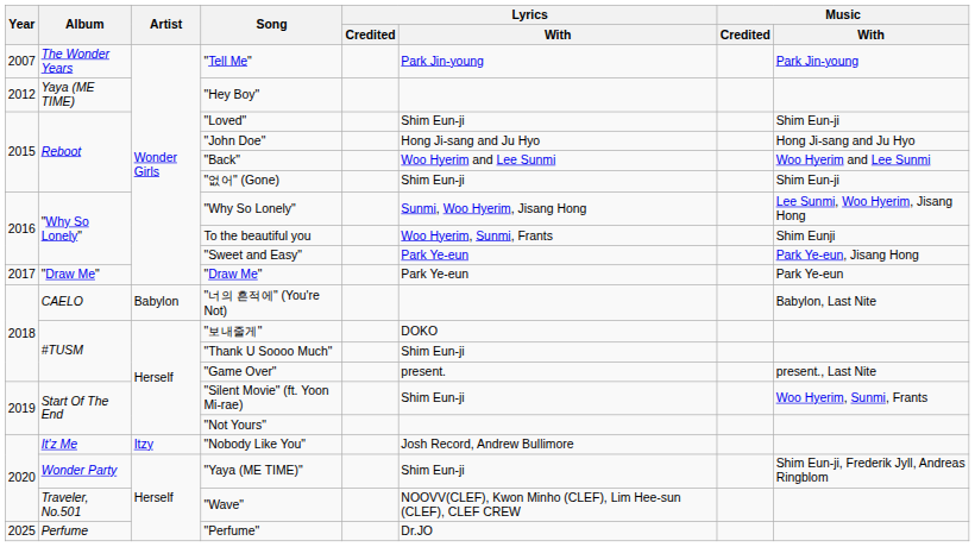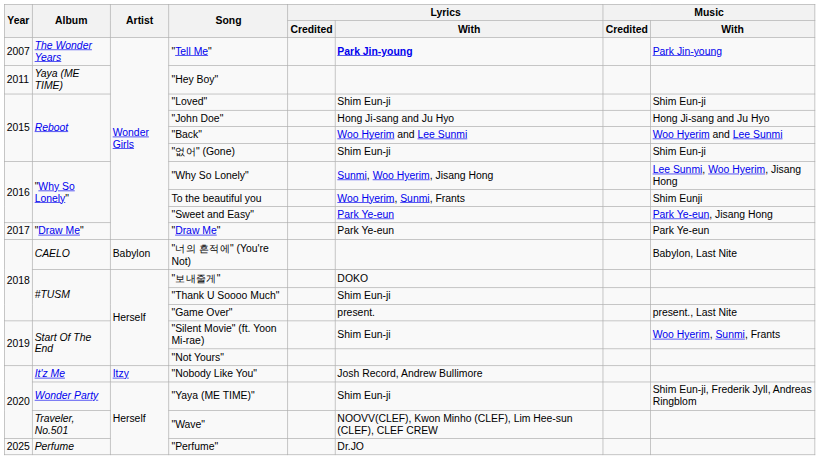 <table class="wikitable">
 <tr>
 <th rowspan="2">Year</th>
 <th rowspan="2">Album</th>
 <th rowspan="2">Artist</th>
 <th rowspan="2">Song</th>
 <th colspan="2">Lyrics</th>
 <th colspan="2">Music</th>
 </tr>
 <tr>
 <th>Credited</th>
 <th>With</th>
 <th>Credited</th>
 <th>With</th>
 </tr>
 <tr>
 <td>2007</td>
 <td><em><a href='#'>The Wonder Years</a></em></td>
 <td rowspan="10"><a href='#'>Wonder Girls</a></td>
 <td>"<a href='#'>Tell Me</a>"</td>
 <td></td>
-<td><a href='#'>Park Jin-young</a></td>
+<td><strong><a href='#'>Park Jin-young</a></strong></td>
 <td></td>
 <td><a href='#'>Park Jin-young</a></td>
 </tr>
 <tr>
-<td>2012</td>
+<td>2011</td>
 <td><em>Yaya (ME TIME)</em></td>
 <td>"Hey Boy"</td>
 <td></td>
 <td></td>
 <td></td>
 <td></td>
 </tr>
 <tr>
 <td rowspan="4">2015</td>
 <td rowspan="4"><em><a href='#'>Reboot</a></em></td>
 <td>"Loved"</td>
 <td></td>
 <td>Shim Eun-ji</td>
 <td></td>
 <td>Shim Eun-ji</td>
 </tr>
 <tr>
 <td>"John Doe"</td>
 <td></td>
 <td>Hong Ji-sang and Ju Hyo</td>
 <td></td>
 <td>Hong Ji-sang and Ju Hyo</td>
 </tr>
 <tr>
 <td>"Back"</td>
 <td></td>
 <td><a href='#'>Woo Hyerim</a> and <a href='#'>Lee Sunmi</a></td>
 <td></td>
 <td><a href='#'>Woo Hyerim</a> and <a href='#'>Lee Sunmi</a></td>
 </tr>
 <tr>
 <td>"없어" (Gone)</td>
 <td></td>
 <td>Shim Eun-ji</td>
 <td></td>
 <td>Shim Eun-ji</td>
 </tr>
 <tr>
 <td rowspan="3">2016</td>
 <td rowspan="3">"<a href='#'>Why So Lonely</a>"</td>
 <td>"Why So Lonely"</td>
 <td></td>
 <td><a href='#'>Sunmi</a>, <a href='#'>Woo Hyerim</a>, Jisang Hong</td>
 <td></td>
 <td><a href='#'>Lee Sunmi</a>, <a href='#'>Woo Hyerim</a>, Jisang Hong</td>
 </tr>
 <tr>
 <td>To the beautiful you</td>
 <td></td>
 <td><a href='#'>Woo Hyerim</a>, <a href='#'>Sunmi</a>, Frants</td>
 <td></td>
 <td>Shim Eunji</td>
 </tr>
 <tr>
 <td>"Sweet and Easy"</td>
 <td></td>
 <td><a href='#'>Park Ye-eun</a></td>
 <td></td>
 <td><a href='#'>Park Ye-eun</a>, Jisang Hong</td>
 </tr>
 <tr>
 <td>2017</td>
 <td>"<a href='#'>Draw Me</a>"</td>
 <td>"<a href='#'>Draw Me</a>"</td>
 <td></td>
 <td>Park Ye-eun</td>
 <td></td>
 <td>Park Ye-eun</td>
 </tr>
 <tr>
 <td rowspan="4">2018</td>
 <td><em>CAELO</em></td>
 <td>Babylon</td>
 <td>"너의 흔적에"  (You're Not)</td>
 <td></td>
 <td></td>
 <td></td>
 <td>Babylon, Last Nite</td>
 </tr>
 <tr>
 <td rowspan="3"><em>#TUSM</em></td>
 <td rowspan="5">Herself</td>
 <td>"보내줄게" </td>
 <td></td>
 <td>DOKO</td>
 <td></td>
 <td></td>
 </tr>
 <tr>
 <td>"Thank U Soooo Much"</td>
 <td></td>
 <td>Shim Eun-ji</td>
 <td></td>
 <td></td>
 </tr>
 <tr>
 <td>"Game Over"</td>
 <td></td>
 <td>present.</td>
 <td></td>
 <td>present., Last Nite</td>
 </tr>
 <tr>
 <td rowspan="2">2019</td>
 <td rowspan="2"><em>Start Of The End</em></td>
 <td>"Silent Movie" (ft. Yoon Mi-rae)</td>
 <td></td>
 <td>Shim Eun-ji</td>
 <td></td>
 <td><a href='#'>Woo Hyerim</a>, <a href='#'>Sunmi</a>, Frants</td>
 </tr>
 <tr>
 <td>"Not Yours"</td>
 <td></td>
 <td></td>
 <td></td>
 <td></td>
 </tr>
 <tr>
 <td rowspan="3">2020</td>
 <td><em><a href='#'>It'z Me</a></em></td>
 <td><a href='#'>Itzy</a></td>
 <td>"Nobody Like You"</td>
 <td></td>
 <td>Josh Record, Andrew Bullimore</td>
 <td></td>
 <td></td>
 </tr>
 <tr>
 <td><em><a href='#'>Wonder Party</a></em></td>
 <td rowspan="3">Herself</td>
 <td>"Yaya (ME TIME)"</td>
 <td></td>
 <td>Shim Eun-ji</td>
 <td></td>
 <td>Shim Eun-ji, Frederik Jyll, Andreas Ringblom</td>
 </tr>
 <tr>
 <td><em>Traveler, No.501</em></td>
 <td>"Wave"</td>
 <td></td>
 <td>NOOVV(CLEF), Kwon Minho (CLEF), Lim Hee-sun (CLEF), CLEF CREW</td>
 <td></td>
 <td></td>
 </tr>
 <tr>
 <td>2025</td>
 <td><em>Perfume</em></td>
 <td>"Perfume"</td>
 <td></td>
 <td>Dr.JO</td>
 <td></td>
 <td></td>
 </tr>
 </table>
